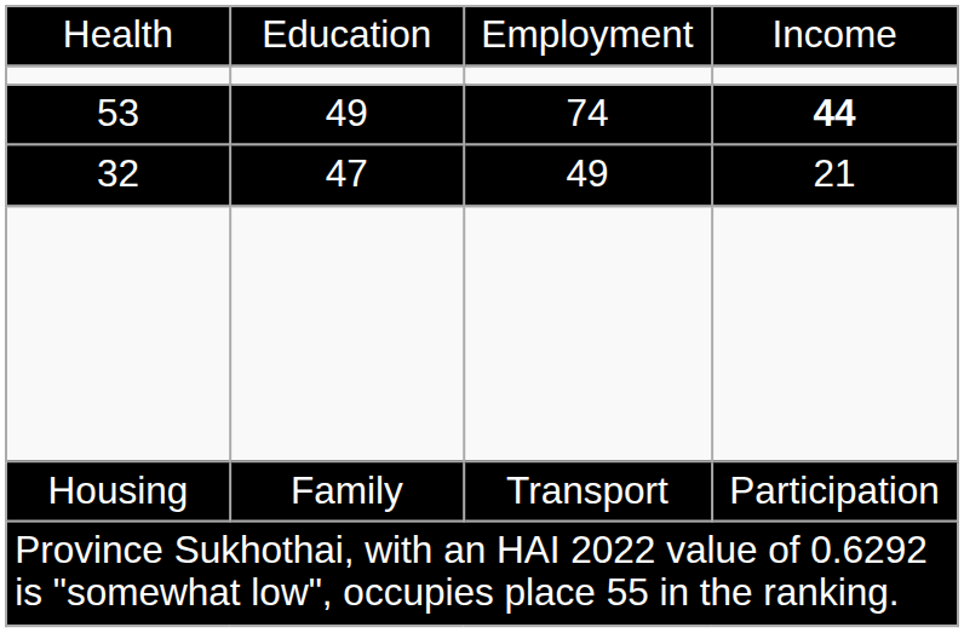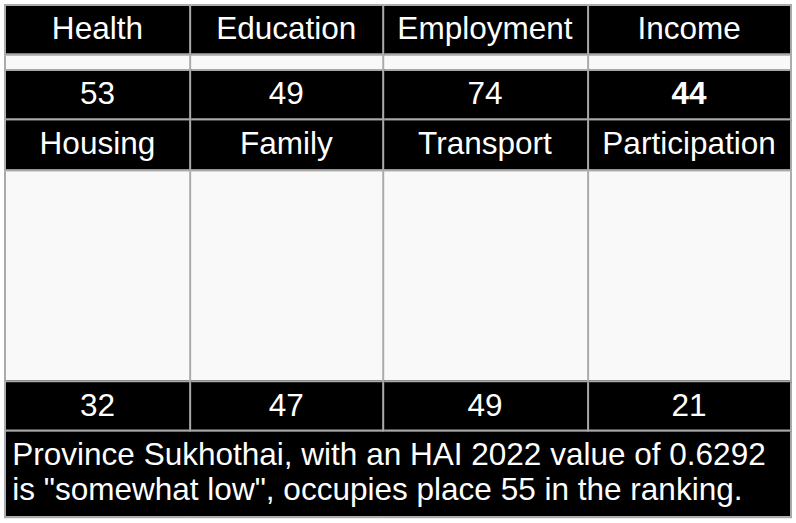 <table class="wikitable floatright" style="width:400px;">
 <tr>
 <td style="text-align:center; width:100px; background:black; color:white;">Health</td>
 <td style="text-align:center; width:100px; background:black; color:white;">Education</td>
 <td style="text-align:center; width:100px; background:black; color:white;">Employment</td>
 <td style="text-align:center; width:100px; background:black; color:white;">Income</td>
 </tr>
 <tr>
 <td></td>
 <td></td>
 <td></td>
 <td></td>
 </tr>
 <tr>
 <td style="text-align:center; background:black; color:white;">53</td>
 <td style="text-align:center; background:black; color:white;">49</td>
 <td style="text-align:center; background:black; color:white;">74</td>
 <td style="text-align:center; background:black; color:white;"><strong>44</strong></td>
 </tr>
 <tr>
-<td style="text-align:center; background:black; color:white;">32</td>
-<td style="text-align:center; background:black; color:white;">47</td>
-<td style="text-align:center; background:black; color:white;">49</td>
-<td style="text-align:center; background:black; color:white;">21</td>
+<td style="text-align:center; background:black; color:white;">Housing</td>
+<td style="text-align:center; background:black; color:white;">Family</td>
+<td style="text-align:center; background:black; color:white;">Transport</td>
+<td style="text-align:center; background:black; color:white;">Participation</td>
 </tr>
 <tr>
 <td style="height:100px;"></td>
 <td></td>
 <td></td>
 <td></td>
 </tr>
 <tr>
-<td style="text-align:center; background:black; color:white;">Housing</td>
-<td style="text-align:center; background:black; color:white;">Family</td>
-<td style="text-align:center; background:black; color:white;">Transport</td>
-<td style="text-align:center; background:black; color:white;">Participation</td>
+<td style="text-align:center; background:black; color:white;">32</td>
+<td style="text-align:center; background:black; color:white;">47</td>
+<td style="text-align:center; background:black; color:white;">49</td>
+<td style="text-align:center; background:black; color:white;">21</td>
 </tr>
 <tr>
 <td colspan="4"; style="background:black; color:white;">Province Sukhothai, with an HAI 2022 value of 0.6292 is "somewhat low", occupies place 55 in the ranking.</td>
 </tr>
 </table>
